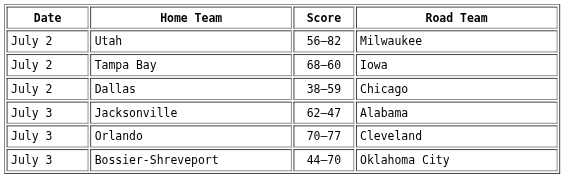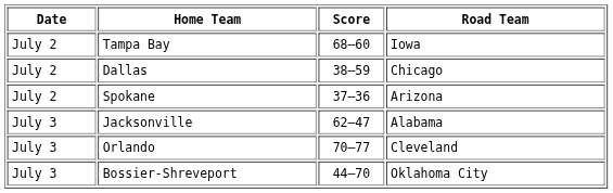 <table border="1" cellpadding="4" cellspacing="2" width="50%">
 <tr>
 <th width="15%">Date</th>
 <th width="37%">Home Team</th>
 <th width="11%">Score</th>
 <th width="37%">Road Team</th>
-</tr>
-<tr>
-<td>July 2</td>
-<td>Utah</td>
-<td align="center">56–82</td>
-<td>Milwaukee</td>
 </tr>
 <tr>
 <td>July 2</td>
 <td>Tampa Bay</td>
 <td align="center">68–60</td>
 <td>Iowa</td>
 </tr>
 <tr>
 <td>July 2</td>
 <td>Dallas</td>
 <td align="center">38–59</td>
 <td>Chicago</td>
+</tr>
+<tr>
+<td>July 2</td>
+<td>Spokane</td>
+<td align="center">37–36</td>
+<td>Arizona</td>
 </tr>
 <tr>
 <td>July 3</td>
 <td>Jacksonville</td>
 <td align="center">62–47</td>
 <td>Alabama</td>
 </tr>
 <tr>
 <td>July 3</td>
 <td>Orlando</td>
 <td align="center">70–77</td>
 <td>Cleveland</td>
 </tr>
 <tr>
 <td>July 3</td>
 <td>Bossier-Shreveport</td>
 <td align="center">44–70</td>
 <td>Oklahoma City</td>
 </tr>
 </table>
